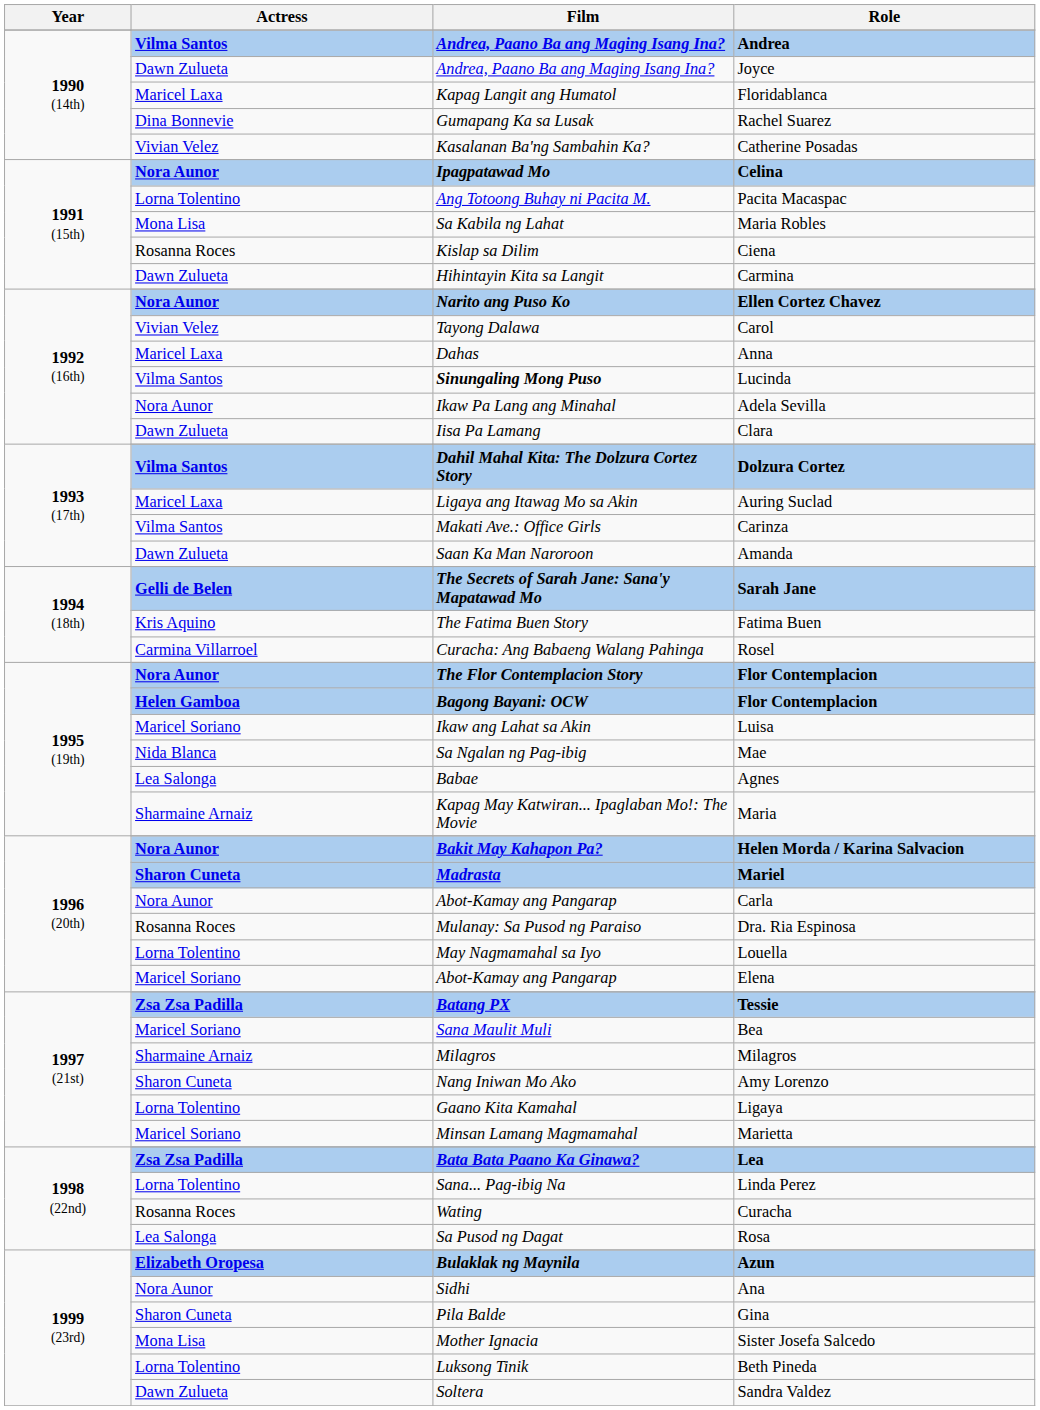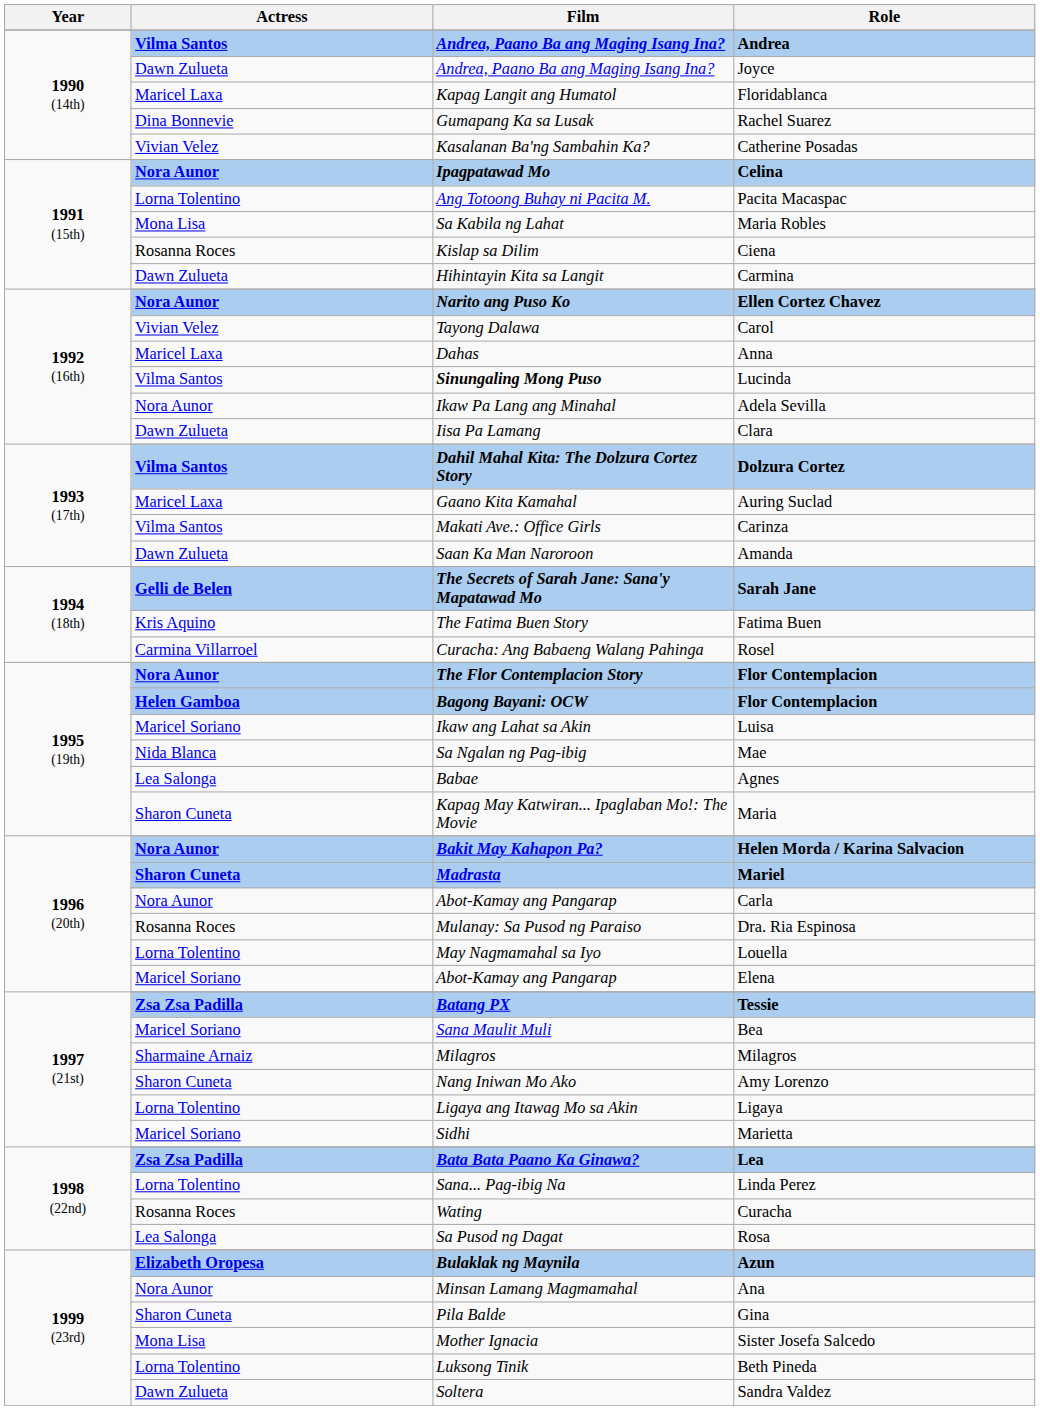 <table class="wikitable" style="width:80%">
 <tr bgcolor="#bebebe">
 <th width="8%">Year</th>
 <th width="19%">Actress</th>
 <th width="19%">Film</th>
 <th width="19%">Role</th>
 </tr>
 <tr>
 </tr>
 <tr>
 <td rowspan=6 style="text-align:center"><strong>1990</strong><br><small>(14th)</small></td>
 </tr>
 <tr style="background:#ABCDEF">
 <td><strong><a href='#'>Vilma Santos</a></strong></td>
 <td><strong><em><a href='#'>Andrea, Paano Ba ang Maging Isang Ina?</a></em></strong></td>
 <td><strong>Andrea</strong></td>
 </tr>
 <tr>
 <td><a href='#'>Dawn Zulueta</a></td>
 <td><em><a href='#'>Andrea, Paano Ba ang Maging Isang Ina?</a></em></td>
 <td>Joyce</td>
 </tr>
 <tr>
 <td><a href='#'>Maricel Laxa</a></td>
 <td><em>Kapag Langit ang Humatol</em></td>
 <td>Floridablanca</td>
 </tr>
 <tr>
 <td><a href='#'>Dina Bonnevie</a></td>
 <td><em>Gumapang Ka sa Lusak</em></td>
 <td>Rachel Suarez</td>
 </tr>
 <tr>
 <td><a href='#'>Vivian Velez</a></td>
 <td><em>Kasalanan Ba'ng Sambahin Ka?</em></td>
 <td>Catherine Posadas</td>
 </tr>
 <tr>
 <td rowspan=6 style="text-align:center"><strong>1991</strong><br><small>(15th)</small></td>
 </tr>
 <tr style="background:#ABCDEF">
 <td><strong><a href='#'>Nora Aunor</a></strong></td>
 <td><strong><em>Ipagpatawad Mo</em></strong></td>
 <td><strong>Celina</strong></td>
 </tr>
 <tr>
 <td><a href='#'>Lorna Tolentino</a></td>
 <td><em><a href='#'>Ang Totoong Buhay ni Pacita M.</a></em></td>
 <td>Pacita Macaspac</td>
 </tr>
 <tr>
 <td><a href='#'>Mona Lisa</a></td>
 <td><em>Sa Kabila ng Lahat</em></td>
 <td>Maria Robles</td>
 </tr>
 <tr>
 <td>Rosanna Roces</td>
 <td><em>Kislap sa Dilim</em></td>
 <td>Ciena</td>
 </tr>
 <tr>
 <td><a href='#'>Dawn Zulueta</a></td>
 <td><em>Hihintayin Kita sa Langit</em></td>
 <td>Carmina</td>
 </tr>
 <tr>
 <td rowspan=7 style="text-align:center"><strong>1992</strong><br><small>(16th)</small></td>
 </tr>
 <tr style="background:#ABCDEF">
 <td><strong><a href='#'>Nora Aunor</a></strong></td>
 <td><strong><em>Narito ang Puso Ko</em></strong></td>
 <td><strong>Ellen Cortez Chavez</strong></td>
 </tr>
 <tr>
 <td><a href='#'>Vivian Velez</a></td>
 <td><em>Tayong Dalawa</em></td>
 <td>Carol</td>
 </tr>
 <tr>
 <td><a href='#'>Maricel Laxa</a></td>
 <td><em>Dahas</em></td>
 <td>Anna</td>
 </tr>
 <tr>
 <td><a href='#'>Vilma Santos</a></td>
 <td><strong><em>Sinungaling Mong Puso</em></strong></td>
 <td>Lucinda</td>
 </tr>
 <tr>
 <td><a href='#'>Nora Aunor</a></td>
 <td><em>Ikaw Pa Lang ang Minahal</em></td>
 <td>Adela Sevilla</td>
 </tr>
 <tr>
 <td><a href='#'>Dawn Zulueta</a></td>
 <td><em>Iisa Pa Lamang</em></td>
 <td>Clara</td>
 </tr>
 <tr>
 <td rowspan=5 style="text-align:center"><strong>1993</strong><br><small>(17th)</small></td>
 </tr>
 <tr style="background:#ABCDEF">
 <td><strong><a href='#'>Vilma Santos</a></strong></td>
 <td><strong><em>Dahil Mahal Kita: The Dolzura Cortez Story</em></strong></td>
 <td><strong>Dolzura Cortez</strong></td>
 </tr>
 <tr>
 <td><a href='#'>Maricel Laxa</a></td>
-<td><em>Ligaya ang Itawag Mo sa Akin</em></td>
+<td><em>Gaano Kita Kamahal</em></td>
 <td>Auring Suclad</td>
 </tr>
 <tr>
 <td><a href='#'>Vilma Santos</a></td>
 <td><em>Makati Ave.: Office Girls</em></td>
 <td>Carinza</td>
 </tr>
 <tr>
 <td><a href='#'>Dawn Zulueta</a></td>
 <td><em>Saan Ka Man Naroroon</em></td>
 <td>Amanda</td>
 </tr>
 <tr>
 <td rowspan=4 style="text-align:center"><strong>1994</strong><br><small>(18th)</small></td>
 </tr>
 <tr style="background:#ABCDEF">
 <td><strong><a href='#'>Gelli de Belen</a></strong></td>
 <td><strong><em> The Secrets of Sarah Jane: Sana'y Mapatawad Mo</em></strong></td>
 <td><strong>Sarah Jane</strong></td>
 </tr>
 <tr>
 <td><a href='#'>Kris Aquino</a></td>
 <td><em> The Fatima Buen Story</em></td>
 <td>Fatima Buen</td>
 </tr>
 <tr>
 <td><a href='#'>Carmina Villarroel</a></td>
 <td><em>Curacha: Ang Babaeng Walang Pahinga</em></td>
 <td>Rosel</td>
 </tr>
 <tr>
 <td rowspan=7 style="text-align:center"><strong>1995</strong><br><small>(19th)</small></td>
 </tr>
 <tr style="background:#ABCDEF">
 <td><strong><a href='#'>Nora Aunor</a></strong></td>
 <td><strong><em>The Flor Contemplacion Story</em></strong></td>
 <td><strong>Flor Contemplacion</strong></td>
 </tr>
 <tr style="background:#ABCDEF">
 <td><strong><a href='#'>Helen Gamboa</a></strong></td>
 <td><strong><em>Bagong Bayani: OCW</em></strong></td>
 <td><strong>Flor Contemplacion</strong></td>
 </tr>
 <tr>
 <td><a href='#'>Maricel Soriano</a></td>
 <td><em>Ikaw ang Lahat sa Akin</em></td>
 <td>Luisa</td>
 </tr>
 <tr>
 <td><a href='#'>Nida Blanca</a></td>
 <td><em>Sa Ngalan ng Pag-ibig</em></td>
 <td>Mae</td>
 </tr>
 <tr>
 <td><a href='#'>Lea Salonga</a></td>
 <td><em>Babae</em></td>
 <td>Agnes</td>
 </tr>
 <tr>
-<td><a href='#'>Sharmaine Arnaiz</a></td>
+<td><a href='#'>Sharon Cuneta</a></td>
 <td><em>Kapag May Katwiran... Ipaglaban Mo!: The Movie</em></td>
 <td>Maria</td>
 </tr>
 <tr>
 <td rowspan=7 style="text-align:center"><strong>1996</strong><br><small>(20th)</small></td>
 </tr>
 <tr style="background:#ABCDEF">
 <td><strong><a href='#'>Nora Aunor</a></strong></td>
 <td><strong><em><a href='#'>Bakit May Kahapon Pa?</a></em></strong></td>
 <td><strong>Helen Morda / Karina Salvacion</strong></td>
 </tr>
 <tr style="background:#ABCDEF">
 <td><strong><a href='#'>Sharon Cuneta</a></strong></td>
 <td><strong><em><a href='#'>Madrasta</a></em></strong></td>
 <td><strong>Mariel</strong></td>
 </tr>
 <tr>
 <td><a href='#'>Nora Aunor</a></td>
 <td><em>Abot-Kamay ang Pangarap</em></td>
 <td>Carla</td>
 </tr>
 <tr>
 <td>Rosanna Roces</td>
 <td><em>Mulanay: Sa Pusod ng Paraiso</em></td>
 <td>Dra. Ria Espinosa</td>
 </tr>
 <tr>
 <td><a href='#'>Lorna Tolentino</a></td>
 <td><em>May Nagmamahal sa Iyo</em></td>
 <td>Louella</td>
 </tr>
 <tr>
 <td><a href='#'>Maricel Soriano</a></td>
 <td><em>Abot-Kamay ang Pangarap</em></td>
 <td>Elena</td>
 </tr>
 <tr>
 <td rowspan=7 style="text-align:center"><strong>1997</strong><br><small>(21st)</small></td>
 </tr>
 <tr style="background:#ABCDEF">
 <td><strong><a href='#'>Zsa Zsa Padilla</a></strong></td>
 <td><strong><em><a href='#'>Batang PX</a></em></strong></td>
 <td><strong>Tessie</strong></td>
 </tr>
 <tr>
 <td><a href='#'>Maricel Soriano</a></td>
 <td><em><a href='#'>Sana Maulit Muli</a></em></td>
 <td>Bea</td>
 </tr>
 <tr>
 <td><a href='#'>Sharmaine Arnaiz</a></td>
 <td><em>Milagros</em></td>
 <td>Milagros</td>
 </tr>
 <tr>
 <td><a href='#'>Sharon Cuneta</a></td>
 <td><em>Nang Iniwan Mo Ako</em></td>
 <td>Amy Lorenzo</td>
 </tr>
 <tr>
 <td><a href='#'>Lorna Tolentino</a></td>
-<td><em>Gaano Kita Kamahal</em></td>
+<td><em>Ligaya ang Itawag Mo sa Akin</em></td>
 <td>Ligaya</td>
 </tr>
 <tr>
 <td><a href='#'>Maricel Soriano</a></td>
-<td><em>Minsan Lamang Magmamahal</em></td>
+<td><em>Sidhi</em></td>
 <td>Marietta</td>
 </tr>
 <tr>
 <td rowspan=5 style="text-align:center"><strong>1998</strong><br><small>(22nd)</small></td>
 </tr>
 <tr style="background:#ABCDEF">
 <td><strong><a href='#'>Zsa Zsa Padilla</a></strong></td>
 <td><strong><em><a href='#'>Bata Bata Paano Ka Ginawa?</a></em></strong></td>
 <td><strong>Lea</strong></td>
 </tr>
 <tr>
 <td><a href='#'>Lorna Tolentino</a></td>
 <td><em>Sana... Pag-ibig Na</em></td>
 <td>Linda Perez</td>
 </tr>
 <tr>
 <td>Rosanna Roces</td>
 <td><em>Wating</em></td>
 <td>Curacha</td>
 </tr>
 <tr>
 <td><a href='#'>Lea Salonga</a></td>
 <td><em>Sa Pusod ng Dagat</em></td>
 <td>Rosa</td>
 </tr>
 <tr>
 <td rowspan=7 style="text-align:center"><strong>1999</strong><br><small>(23rd)</small></td>
 </tr>
 <tr style="background:#ABCDEF">
 <td><strong><a href='#'>Elizabeth Oropesa</a></strong></td>
 <td><strong><em>Bulaklak ng Maynila</em></strong></td>
 <td><strong>Azun</strong></td>
 </tr>
 <tr>
 <td><a href='#'>Nora Aunor</a></td>
-<td><em>Sidhi</em></td>
+<td><em>Minsan Lamang Magmamahal</em></td>
 <td>Ana</td>
 </tr>
 <tr>
 <td><a href='#'>Sharon Cuneta</a></td>
 <td><em>Pila Balde</em></td>
 <td>Gina</td>
 </tr>
 <tr>
 <td><a href='#'>Mona Lisa</a></td>
 <td><em> Mother Ignacia</em></td>
 <td>Sister Josefa Salcedo</td>
 </tr>
 <tr>
 <td><a href='#'>Lorna Tolentino</a></td>
 <td><em>Luksong Tinik</em></td>
 <td>Beth Pineda</td>
 </tr>
 <tr>
 <td><a href='#'>Dawn Zulueta</a></td>
 <td><em>Soltera</em></td>
 <td>Sandra Valdez</td>
 </tr>
 <tr>
 </tr>
 </table>
